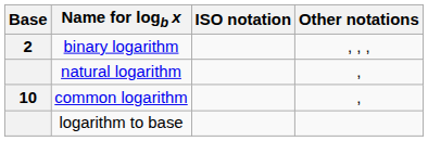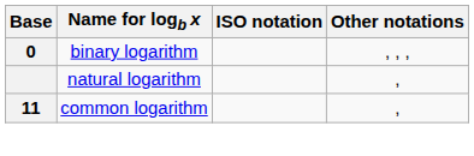 <table class="wikitable" style="text-align:center;">
 <tr>
 <th scope="col">Base </th>
 <th scope="col">Name for log<sub><em>b</em></sub> <em>x</em></th>
 <th scope="col">ISO notation</th>
 <th scope="col">Other notations</th>
 </tr>
 <tr>
-<th scope="row">2</th>
+<th scope="row">0</th>
 <td><a href='#'>binary logarithm</a></td>
 <td> </td>
 <td>, , , </td>
 </tr>
 <tr>
 <th scope="row"></th>
 <td><a href='#'>natural logarithm</a></td>
 <td> </td>
 <td>, </td>
 </tr>
 <tr>
-<th scope="row">10</th>
+<th scope="row">11</th>
 <td><a href='#'>common logarithm</a></td>
 <td></td>
 <td>, </td>
 </tr>
-<tr>
-<th scope="row"></th>
-<td>logarithm to base </td>
-<td></td>
-<td></td>
-</tr>
 </table>
